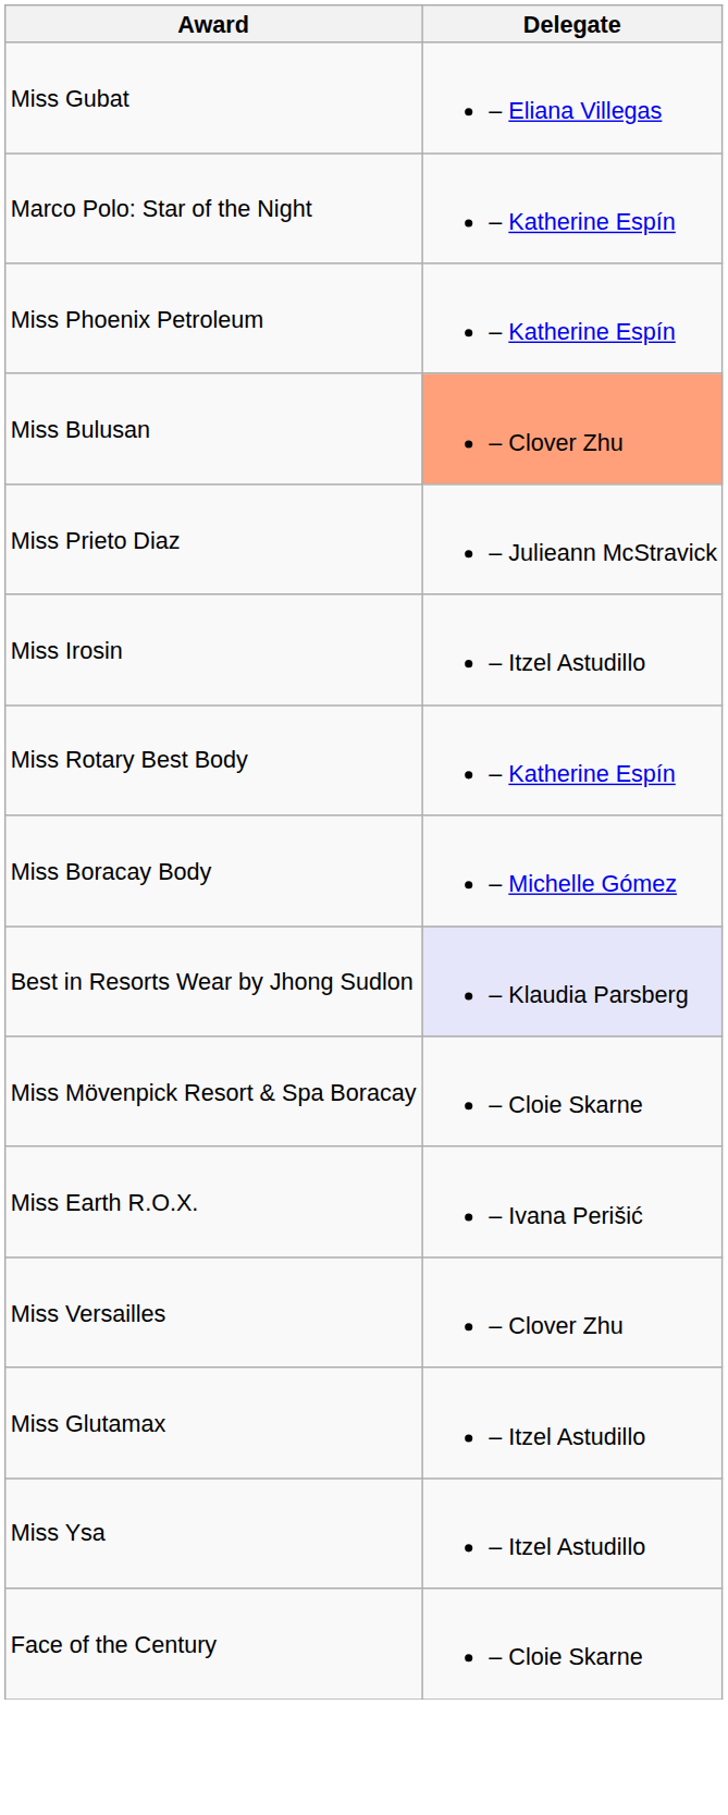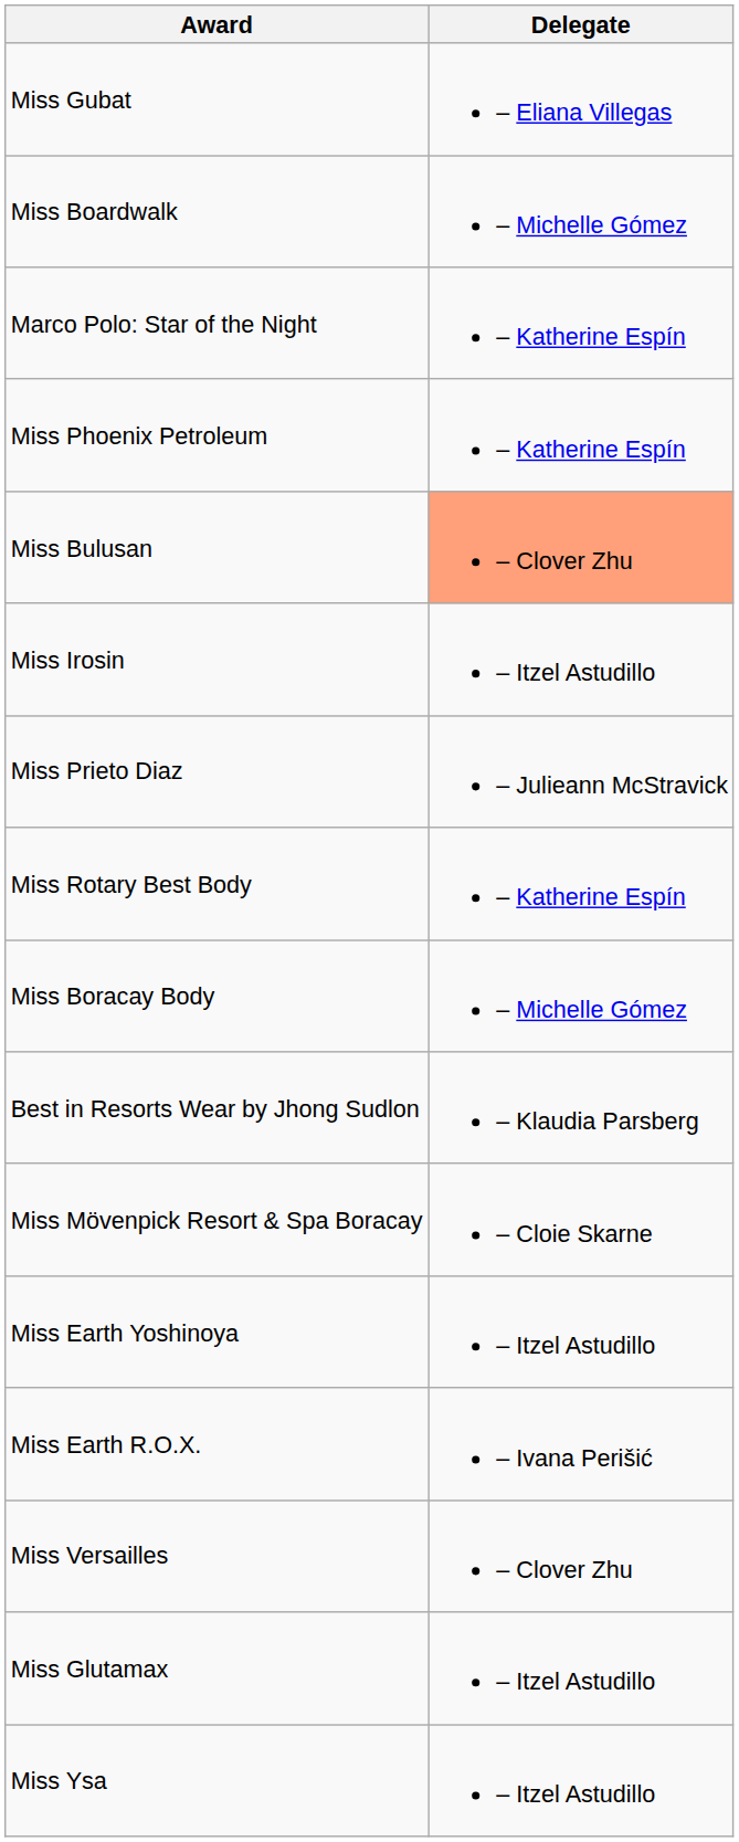 <table class="wikitable" style="font-size: 95%;">
 <tr>
 <th>Award</th>
 <th>Delegate</th>
 </tr>
 <tr>
 <td>Miss Gubat</td>
 <td><br><ul><li> – <a href='#'>Eliana Villegas</a></li></ul></td>
+</tr>
+<tr>
+<td>Miss Boardwalk</td>
+<td><br><ul><li> – <a href='#'>Michelle Gómez</a></li></ul></td>
 </tr>
 <tr>
 <td>Marco Polo: Star of the Night</td>
 <td><br><ul><li> – <a href='#'>Katherine Espín</a></li></ul></td>
 </tr>
 <tr>
 <td>Miss Phoenix Petroleum</td>
 <td><br><ul><li> – <a href='#'>Katherine Espín</a></li></ul></td>
 </tr>
 <tr>
 <td>Miss Bulusan</td>
 <td style="background: lightsalmon;"><br><ul><li> – Clover Zhu</li></ul></td>
 </tr>
 <tr>
+<td>Miss Irosin</td>
+<td><br><ul><li> –  Itzel Astudillo</li></ul></td>
+</tr>
+<tr>
 <td>Miss Prieto Diaz</td>
 <td><br><ul><li> – Julieann McStravick</li></ul></td>
-</tr>
-<tr>
-<td>Miss Irosin</td>
-<td><br><ul><li> –  Itzel Astudillo</li></ul></td>
 </tr>
 <tr>
 <td>Miss Rotary Best Body</td>
 <td><br><ul><li> – <a href='#'>Katherine Espín</a></li></ul></td>
 </tr>
 <tr>
 <td>Miss Boracay Body</td>
 <td><br><ul><li> – <a href='#'>Michelle Gómez</a></li></ul></td>
 </tr>
 <tr>
 <td>Best in Resorts Wear by Jhong Sudlon</td>
-<td style="background: lavender;"><br><ul><li> – Klaudia Parsberg</li></ul></td>
+<td><br><ul><li> – Klaudia Parsberg</li></ul></td>
 </tr>
 <tr>
 <td>Miss Mövenpick Resort & Spa Boracay</td>
 <td><br><ul><li> – Cloie Skarne</li></ul></td>
+</tr>
+<tr>
+<td>Miss Earth Yoshinoya</td>
+<td><br><ul><li> – Itzel Astudillo</li></ul></td>
 </tr>
 <tr>
 <td>Miss Earth R.O.X.</td>
 <td><br><ul><li> – Ivana Perišić</li></ul></td>
 </tr>
 <tr>
 <td>Miss Versailles</td>
 <td><br><ul><li> – Clover Zhu</li></ul></td>
 </tr>
 <tr>
 <td>Miss Glutamax</td>
 <td><br><ul><li> – Itzel Astudillo</li></ul></td>
 </tr>
 <tr>
 <td>Miss Ysa</td>
 <td><br><ul><li> – Itzel Astudillo</li></ul></td>
 </tr>
-<tr>
-<td>Face of the Century</td>
-<td><br><ul><li> – Cloie Skarne</li></ul></td>
-</tr>
 </table>
